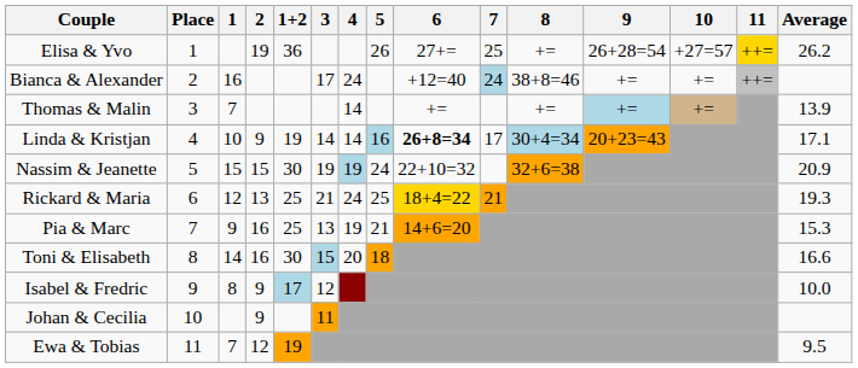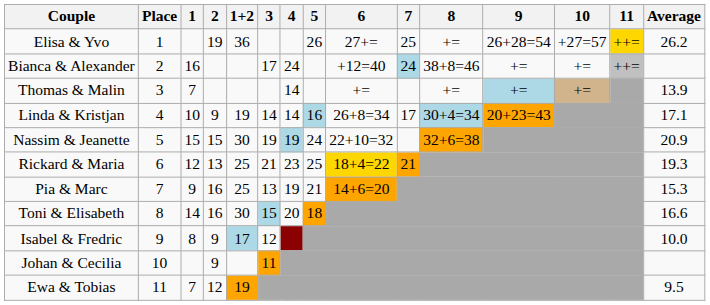 <table class="wikitable sortable" style="text-align:center;">
 <tr>
 <th>Couple</th>
 <th>Place</th>
 <th>1</th>
 <th>2</th>
 <th>1+2</th>
 <th>3</th>
 <th>4</th>
 <th>5</th>
 <th>6</th>
 <th>7</th>
 <th>8 </th>
 <th>9</th>
 <th>10</th>
 <th>11</th>
 <th>Average</th>
 </tr>
 <tr>
 <td>Elisa & Yvo</td>
 <td>1</td>
 <td></td>
 <td>19</td>
 <td>36</td>
 <td></td>
 <td></td>
 <td>26</td>
 <td>27+=</td>
 <td>25</td>
 <td>+=</td>
 <td>26+28=54</td>
 <td>+27=57</td>
 <td bgcolor=gold>++=</td>
 <td>26.2</td>
 </tr>
 <tr>
 <td>Bianca & Alexander</td>
 <td>2</td>
 <td>16</td>
 <td></td>
 <td></td>
 <td>17</td>
 <td>24</td>
 <td></td>
 <td>+12=40</td>
 <td bgcolor=lightblue>24</td>
 <td>38+8=46</td>
 <td>+=</td>
 <td>+=</td>
 <td bgcolor=silver>++=</td>
 <td></td>
 </tr>
 <tr>
 <td>Thomas & Malin</td>
 <td>3</td>
 <td>7</td>
 <td></td>
 <td></td>
 <td></td>
 <td>14</td>
 <td></td>
 <td>+=</td>
 <td></td>
 <td>+=</td>
 <td bgcolor=lightblue>+=</td>
 <td bgcolor=tan>+=</td>
 <td bgcolor=darkgrey colspan="1"></td>
 <td>13.9</td>
 </tr>
 <tr>
 <td>Linda & Kristjan</td>
 <td>4</td>
 <td>10</td>
 <td>9</td>
 <td>19</td>
 <td>14</td>
 <td>14</td>
 <td bgcolor=lightblue>16</td>
-<td><strong>26+8=34</strong></td>
+<td>26+8=34</td>
 <td>17</td>
 <td bgcolor=lightblue>30+4=34</td>
 <td bgcolor=orange>20+23=43</td>
 <td bgcolor=darkgrey colspan="2"></td>
 <td>17.1</td>
 </tr>
 <tr>
 <td>Nassim & Jeanette</td>
 <td>5</td>
 <td>15</td>
 <td>15</td>
 <td>30</td>
 <td>19</td>
 <td bgcolor=lightblue>19</td>
 <td>24</td>
 <td>22+10=32</td>
 <td></td>
 <td bgcolor=orange>32+6=38</td>
 <td bgcolor=darkgrey colspan="3"></td>
 <td>20.9</td>
 </tr>
 <tr>
 <td>Rickard & Maria</td>
 <td>6</td>
 <td>12</td>
 <td>13</td>
 <td>25</td>
 <td>21</td>
-<td>24</td>
+<td>23</td>
 <td>25</td>
 <td style="background: gold;">18+4=22</td>
 <td bgcolor=orange>21</td>
 <td bgcolor=darkgrey colspan="4"></td>
 <td>19.3</td>
 </tr>
 <tr>
 <td>Pia & Marc</td>
 <td>7</td>
 <td>9</td>
 <td>16</td>
 <td>25</td>
 <td>13</td>
 <td>19</td>
 <td>21</td>
 <td bgcolor=orange>14+6=20</td>
 <td bgcolor=darkgrey colspan="5"></td>
 <td>15.3</td>
 </tr>
 <tr>
 <td>Toni & Elisabeth</td>
 <td>8</td>
 <td>14</td>
 <td>16</td>
 <td>30</td>
 <td bgcolor=lightblue>15</td>
 <td>20</td>
 <td bgcolor=orange>18</td>
 <td bgcolor=darkgrey colspan="6"></td>
 <td>16.6</td>
 </tr>
 <tr>
 <td>Isabel & Fredric</td>
 <td>9</td>
 <td>8</td>
 <td>9</td>
 <td bgcolor=lightblue>17</td>
 <td>12</td>
 <td bgcolor=darkred></td>
 <td bgcolor=darkgrey colspan="7"></td>
 <td>10.0</td>
 </tr>
 <tr>
 <td>Johan & Cecilia</td>
 <td>10</td>
 <td></td>
 <td>9</td>
 <td></td>
 <td bgcolor=orange>11</td>
 <td bgcolor=darkgrey colspan="8"></td>
 <td></td>
 </tr>
 <tr>
 <td>Ewa & Tobias</td>
 <td>11</td>
 <td>7</td>
 <td>12</td>
 <td bgcolor=orange>19</td>
 <td bgcolor=darkgrey colspan="9"></td>
 <td>9.5</td>
 </tr>
 </table>
